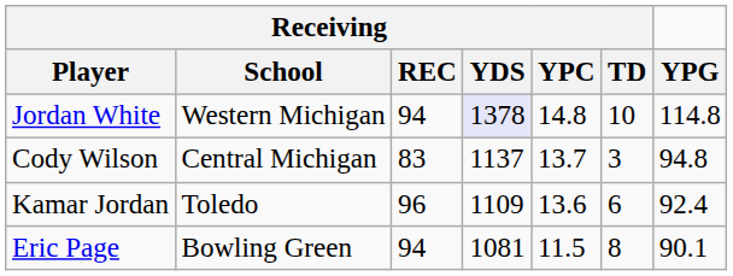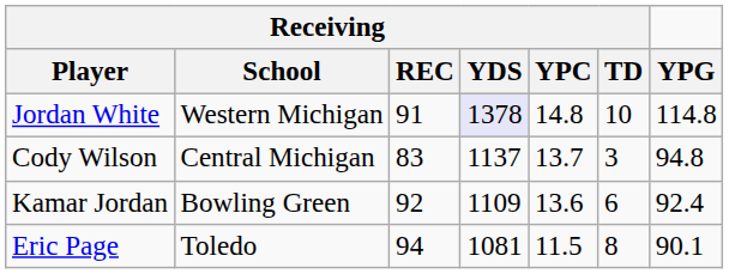 <table class="wikitable">
 <tr>
 <th colspan="6" style="text-align:center;">Receiving</th>
 </tr>
 <tr>
 <th>Player</th>
 <th>School</th>
 <th>REC</th>
 <th>YDS</th>
 <th>YPC</th>
 <th>TD</th>
 <th>YPG</th>
 </tr>
 <tr>
 <td><a href='#'>Jordan White</a></td>
 <td>Western Michigan</td>
-<td>94</td>
+<td>91</td>
 <td style="background: lavender;">1378</td>
 <td>14.8</td>
 <td>10</td>
 <td>114.8</td>
 </tr>
 <tr>
 <td>Cody Wilson</td>
 <td>Central Michigan</td>
 <td>83</td>
 <td>1137</td>
 <td>13.7</td>
 <td>3</td>
 <td>94.8</td>
 </tr>
 <tr>
 <td>Kamar Jordan</td>
-<td>Toledo</td>
-<td>96</td>
+<td>Bowling Green</td>
+<td>92</td>
 <td>1109</td>
 <td>13.6</td>
 <td>6</td>
 <td>92.4</td>
 </tr>
 <tr>
 <td><a href='#'>Eric Page</a></td>
-<td>Bowling Green</td>
+<td>Toledo</td>
 <td>94</td>
 <td>1081</td>
 <td>11.5</td>
 <td>8</td>
 <td>90.1</td>
 </tr>
 </table>
